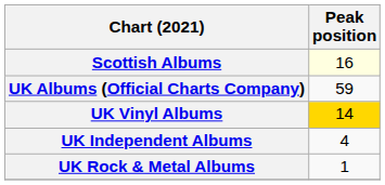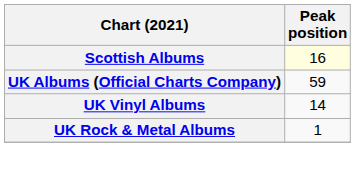 <table class="wikitable sortable plainrowheaders" style="text-align:center">
 <tr>
 <th scope="col">Chart (2021)</th>
 <th scope="col">Peak<br>position</th>
 </tr>
 <tr>
 <th scope="row"><a href='#'>Scottish Albums</a></th>
 <td style="background: lightyellow;">16</td>
 </tr>
 <tr>
 <th scope="row"><a href='#'>UK Albums</a> (<a href='#'>Official Charts Company</a>)</th>
 <td>59</td>
 </tr>
 <tr>
 <th scope="row"><a href='#'>UK Vinyl Albums</a></th>
-<td style="background: gold;">14</td>
-</tr>
-<tr>
-<th scope="row"><a href='#'>UK Independent Albums</a></th>
-<td>4</td>
+<td>14</td>
 </tr>
 <tr>
 <th scope="row"><a href='#'>UK Rock & Metal Albums</a></th>
 <td>1</td>
 </tr>
 <tr>
 </tr>
 </table>
